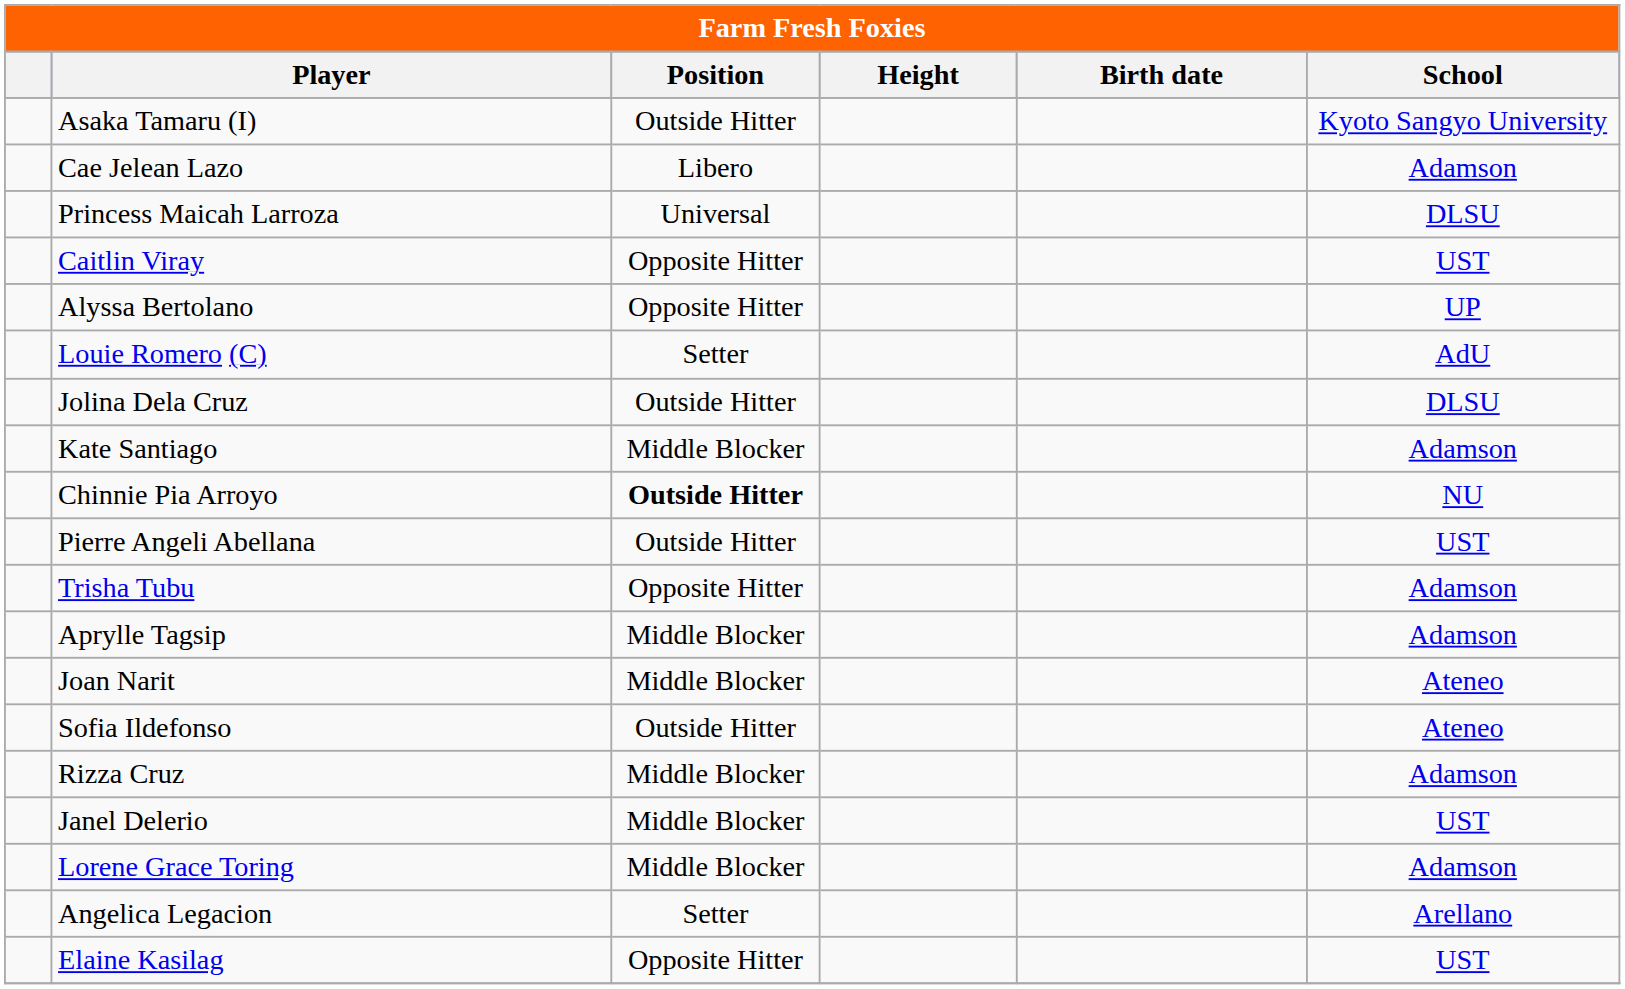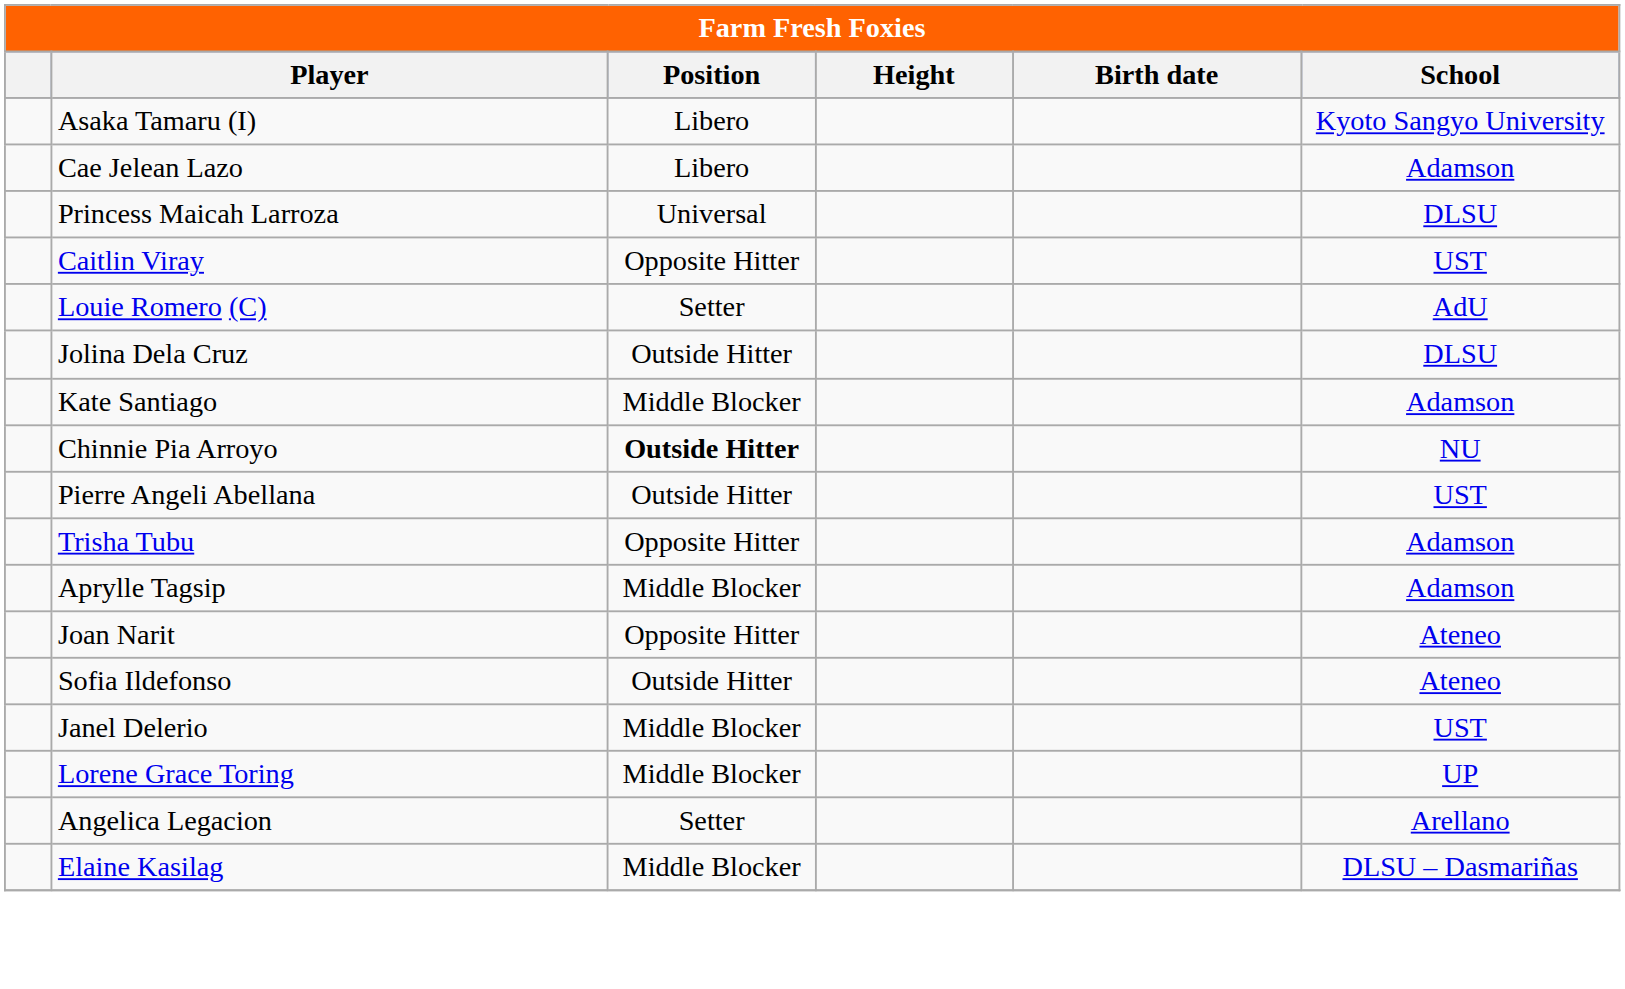 <table class="wikitable sortable" style="font-size:95%; text-align:left;">
 <tr>
 <th colspan="6" style="background:#FF6201; color:white; text-align: center"><strong>Farm Fresh Foxies</strong></th>
 </tr>
 <tr style="background:#244183;">
 <th style="align=center; width:2em;"></th>
 <th style="align=center; width:30em;">Player</th>
 <th style="align=center; width:9em;">Position</th>
 <th style="align=center; width:9em;">Height</th>
 <th style="align=center; width:15em;">Birth date</th>
 <th style="align=center; width:15em;">School</th>
 </tr>
 <tr align=center>
 <td></td>
 <td align=left> Asaka Tamaru (I)</td>
-<td>Outside Hitter</td>
+<td>Libero</td>
 <td></td>
 <td></td>
 <td><a href='#'>Kyoto Sangyo University</a></td>
 </tr>
 <tr align=center>
 <td></td>
 <td align=left> Cae Jelean Lazo</td>
 <td>Libero</td>
 <td></td>
 <td align=right></td>
 <td><a href='#'>Adamson</a></td>
 </tr>
 <tr align=center>
 <td></td>
 <td align=left> Princess Maicah Larroza</td>
 <td>Universal</td>
 <td></td>
 <td align=right></td>
 <td><a href='#'>DLSU</a></td>
 </tr>
 <tr align=center>
 <td></td>
 <td align=left> <a href='#'>Caitlin Viray</a></td>
 <td>Opposite Hitter</td>
 <td></td>
 <td align=right></td>
 <td><a href='#'>UST</a></td>
-</tr>
-<tr align=center>
-<td></td>
-<td align=left> Alyssa Bertolano</td>
-<td>Opposite Hitter</td>
-<td></td>
-<td align=right></td>
-<td><a href='#'>UP</a></td>
 </tr>
 <tr align=center>
 <td></td>
 <td align=left> <a href='#'>Louie Romero</a> <a href='#'>(C)</a></td>
 <td>Setter</td>
 <td></td>
 <td align=right></td>
 <td><a href='#'>AdU</a></td>
 </tr>
 <tr align=center>
 <td></td>
 <td align=left> Jolina Dela Cruz</td>
 <td>Outside Hitter</td>
 <td></td>
 <td align=right></td>
 <td><a href='#'>DLSU</a></td>
 </tr>
 <tr align=center>
 <td></td>
 <td align=left> Kate Santiago</td>
 <td>Middle Blocker</td>
 <td></td>
 <td align=right></td>
 <td><a href='#'>Adamson</a></td>
 </tr>
 <tr align=center>
 <td></td>
 <td align="left"> Chinnie Pia Arroyo</td>
 <td><strong>Outside Hitter</strong></td>
 <td></td>
 <td align=right></td>
 <td><a href='#'>NU</a></td>
 </tr>
 <tr align=center>
 <td></td>
 <td align=left> Pierre Angeli Abellana</td>
 <td>Outside Hitter</td>
 <td></td>
 <td align=right></td>
 <td><a href='#'>UST</a></td>
 </tr>
 <tr align=center>
 <td></td>
 <td align=left> <a href='#'>Trisha Tubu</a></td>
 <td>Opposite Hitter</td>
 <td></td>
 <td></td>
 <td><a href='#'>Adamson</a></td>
 </tr>
 <tr align=center>
 <td></td>
 <td align=left> Aprylle Tagsip</td>
 <td>Middle Blocker</td>
 <td></td>
 <td align=right></td>
 <td><a href='#'>Adamson</a></td>
 </tr>
 <tr align=center>
 <td></td>
 <td align=left> Joan Narit</td>
-<td>Middle Blocker</td>
+<td>Opposite Hitter</td>
 <td></td>
 <td></td>
 <td><a href='#'>Ateneo</a></td>
 </tr>
 <tr align=center>
 <td></td>
 <td align=left> Sofia Ildefonso</td>
 <td>Outside Hitter</td>
 <td></td>
 <td></td>
 <td><a href='#'>Ateneo</a></td>
-</tr>
-<tr align=center>
-<td></td>
-<td align=left> Rizza Cruz</td>
-<td>Middle Blocker</td>
-<td></td>
-<td align=right></td>
-<td><a href='#'>Adamson</a></td>
 </tr>
 <tr align=center>
 <td></td>
 <td align=left> Janel Delerio</td>
 <td>Middle Blocker</td>
 <td></td>
 <td align=right></td>
 <td><a href='#'>UST</a></td>
 </tr>
 <tr align=center>
 <td></td>
 <td align=left>  <a href='#'>Lorene Grace Toring</a></td>
 <td>Middle Blocker</td>
 <td></td>
 <td align=right></td>
-<td><a href='#'>Adamson</a></td>
+<td><a href='#'>UP</a></td>
 </tr>
 <tr align=center>
 <td></td>
 <td align=left> Angelica Legacion</td>
 <td>Setter</td>
 <td></td>
 <td align=right></td>
 <td><a href='#'>Arellano</a></td>
 </tr>
 <tr align=center>
 <td></td>
 <td align=left> <a href='#'>Elaine Kasilag</a></td>
-<td>Opposite Hitter</td>
+<td>Middle Blocker</td>
 <td></td>
 <td></td>
-<td><a href='#'>UST</a></td>
+<td><a href='#'>DLSU – Dasmariñas</a></td>
 </tr>
 <tr align=center>
 </tr>
 </table>
